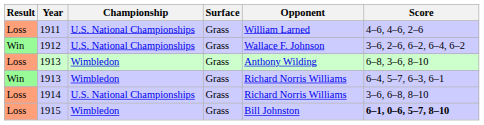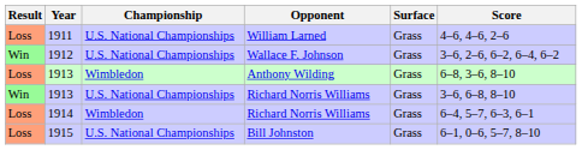 <table class="sortable wikitable">
 <tr>
 <th style="width:40px">Result</th>
 <th style="width:40px">Year</th>
 <th style="width:200px">Championship</th>
+<th style="width:180px">Opponent</th>
 <th style="width:50px">Surface</th>
-<th style="width:180px">Opponent</th>
 <th style="width:170px" class="unsortable">Score</th>
 </tr>
 <tr style="background:#ccf;">
 <td style="background:#ffa07a;">Loss</td>
 <td>1911</td>
 <td><a href='#'>U.S. National Championships</a></td>
+<td> <a href='#'>William Larned</a></td>
 <td>Grass</td>
-<td> <a href='#'>William Larned</a></td>
 <td>4–6, 4–6, 2–6</td>
 </tr>
 <tr style="background:#ccf;">
 <td style="background:#98fb98;">Win</td>
 <td>1912</td>
 <td><a href='#'>U.S. National Championships</a></td>
+<td> <a href='#'>Wallace F. Johnson</a></td>
 <td>Grass</td>
-<td> <a href='#'>Wallace F. Johnson</a></td>
 <td>3–6, 2–6, 6–2, 6–4, 6–2</td>
 </tr>
 <tr style="background:#cfc;">
 <td style="background:#ffa07a;">Loss</td>
 <td>1913</td>
 <td><a href='#'>Wimbledon</a></td>
+<td> <a href='#'>Anthony Wilding</a></td>
 <td>Grass</td>
-<td> <a href='#'>Anthony Wilding</a></td>
 <td>6–8, 3–6, 8–10</td>
 </tr>
 <tr style="background:#ccf;">
 <td style="background:#98fb98;">Win</td>
 <td>1913</td>
+<td><a href='#'>U.S. National Championships</a></td>
+<td> <a href='#'>Richard Norris Williams</a></td>
+<td>Grass</td>
+<td>3–6, 6–8, 8–10</td>
+</tr>
+<tr style="background:#ccf;">
+<td style="background:#ffa07a;">Loss</td>
+<td>1914</td>
 <td><a href='#'>Wimbledon</a></td>
+<td> <a href='#'>Richard Norris Williams</a></td>
 <td>Grass</td>
-<td> <a href='#'>Richard Norris Williams</a></td>
 <td>6–4, 5–7, 6–3, 6–1</td>
 </tr>
 <tr style="background:#ccf;">
 <td style="background:#ffa07a;">Loss</td>
-<td>1914</td>
+<td>1915</td>
 <td><a href='#'>U.S. National Championships</a></td>
+<td> <a href='#'>Bill Johnston</a></td>
 <td>Grass</td>
-<td> <a href='#'>Richard Norris Williams</a></td>
-<td>3–6, 6–8, 8–10</td>
-</tr>
-<tr style="background:#ccf;">
-<td style="background:#ffa07a;">Loss</td>
-<td>1915</td>
-<td><a href='#'>Wimbledon</a></td>
-<td>Grass</td>
-<td> <a href='#'>Bill Johnston</a></td>
-<td><strong>6–1, 0–6, 5–7, 8–10</strong></td>
+<td>6–1, 0–6, 5–7, 8–10</td>
 </tr>
 </table>
